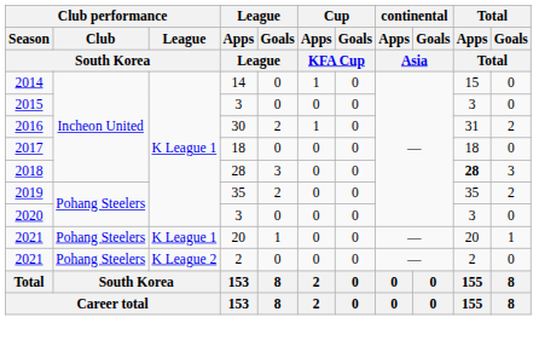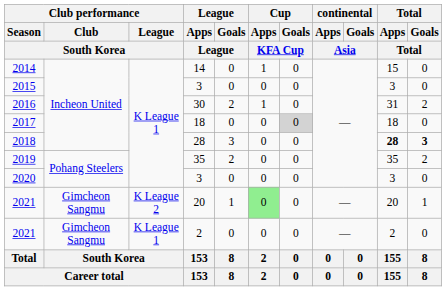 <table class="wikitable" style="text-align:center">
 <tr>
 <th colspan=3>Club performance</th>
 <th colspan=2>League</th>
 <th colspan=2>Cup</th>
 <th colspan=2>continental</th>
 <th colspan=2>Total</th>
 </tr>
 <tr>
 <th>Season</th>
 <th>Club</th>
 <th>League</th>
 <th>Apps</th>
 <th>Goals</th>
 <th>Apps</th>
 <th>Goals</th>
 <th>Apps</th>
 <th>Goals</th>
 <th>Apps</th>
 <th>Goals</th>
 </tr>
 <tr>
 <th colspan=3>South Korea</th>
 <th colspan=2>League</th>
 <th colspan=2><a href='#'>KFA Cup</a></th>
 <th colspan=2><a href='#'>Asia</a></th>
 <th colspan=2>Total</th>
 </tr>
 <tr>
 <td><a href='#'>2014</a></td>
 <td rowspan=5><a href='#'>Incheon United</a></td>
 <td rowspan=7><a href='#'>K League 1</a></td>
 <td>14</td>
 <td>0</td>
 <td>1</td>
 <td>0</td>
 <td colspan=2 rowspan=7>—</td>
 <td>15</td>
 <td>0</td>
 </tr>
 <tr>
 <td><a href='#'>2015</a></td>
 <td>3</td>
 <td>0</td>
 <td>0</td>
 <td>0</td>
 <td>3</td>
 <td>0</td>
 </tr>
 <tr>
 <td><a href='#'>2016</a></td>
 <td>30</td>
 <td>2</td>
 <td>1</td>
 <td>0</td>
 <td>31</td>
 <td>2</td>
 </tr>
 <tr>
 <td><a href='#'>2017</a></td>
 <td>18</td>
 <td>0</td>
 <td>0</td>
-<td>0</td>
+<td style="background: lightgrey;">0</td>
 <td>18</td>
 <td>0</td>
 </tr>
 <tr>
 <td><a href='#'>2018</a></td>
 <td>28</td>
 <td>3</td>
 <td>0</td>
 <td>0</td>
 <td><strong>28</strong></td>
-<td>3</td>
+<td><strong>3</strong></td>
 </tr>
 <tr>
 <td><a href='#'>2019</a></td>
 <td rowspan=2><a href='#'>Pohang Steelers</a></td>
 <td>35</td>
 <td>2</td>
 <td>0</td>
 <td>0</td>
 <td>35</td>
 <td>2</td>
 </tr>
 <tr>
 <td><a href='#'>2020</a></td>
 <td>3</td>
 <td>0</td>
 <td>0</td>
 <td>0</td>
 <td>3</td>
 <td>0</td>
 </tr>
 <tr>
 <td><a href='#'>2021</a></td>
-<td><a href='#'>Pohang Steelers</a></td>
-<td><a href='#'>K League 1</a></td>
+<td><a href='#'>Gimcheon Sangmu</a></td>
+<td><a href='#'>K League 2</a></td>
 <td>20</td>
 <td>1</td>
-<td>0</td>
+<td style="background: lightgreen;">0</td>
 <td>0</td>
 <td colspan=2>—</td>
 <td>20</td>
 <td>1</td>
 </tr>
 <tr>
 <td><a href='#'>2021</a></td>
-<td><a href='#'>Pohang Steelers</a></td>
-<td><a href='#'>K League 2</a></td>
+<td><a href='#'>Gimcheon Sangmu</a></td>
+<td><a href='#'>K League 1</a></td>
 <td>2</td>
 <td>0</td>
 <td>0</td>
 <td>0</td>
 <td colspan=2>—</td>
 <td>2</td>
 <td>0</td>
 </tr>
 <tr>
 <th>Total</th>
 <th colspan=2>South Korea</th>
 <th>153</th>
 <th>8</th>
 <th>2</th>
 <th>0</th>
 <th>0</th>
 <th>0</th>
 <th>155</th>
 <th>8</th>
 </tr>
 <tr>
 <th colspan=3>Career total</th>
 <th>153</th>
 <th>8</th>
 <th>2</th>
 <th>0</th>
 <th>0</th>
 <th>0</th>
 <th>155</th>
 <th>8</th>
 </tr>
 </table>
